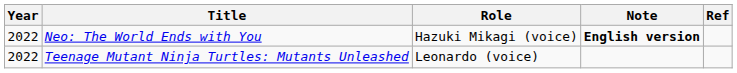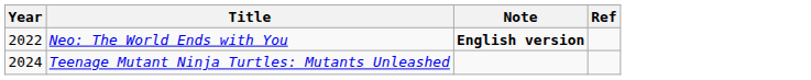 <table class ="wikitable unsortable">
 <tr>
 <th>Year</th>
 <th>Title</th>
-<th>Role</th>
 <th>Note</th>
 <th>Ref</th>
 </tr>
 <tr>
 <td>2022</td>
 <td><em><a href='#'>Neo: The World Ends with You</a></em></td>
-<td>Hazuki Mikagi (voice)</td>
 <td><strong>English version</strong></td>
 <td></td>
 </tr>
 <tr>
-<td>2022</td>
+<td>2024</td>
 <td><em><a href='#'>Teenage Mutant Ninja Turtles: Mutants Unleashed</a></em></td>
-<td>Leonardo (voice)</td>
 <td></td>
 <td></td>
 </tr>
 </table>
